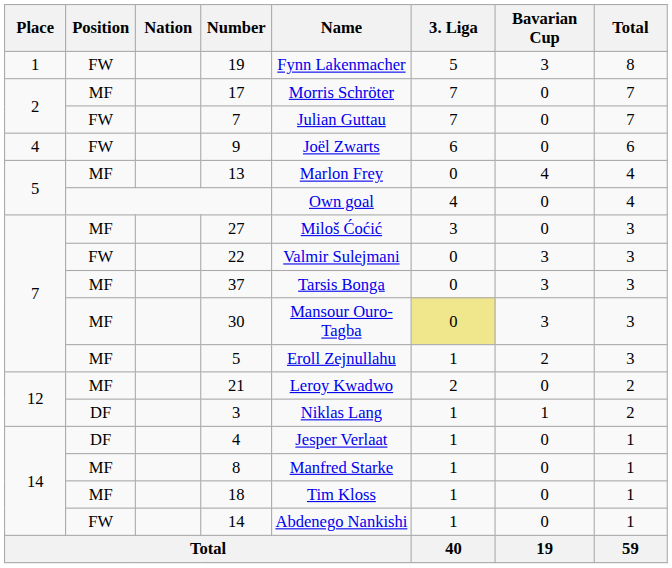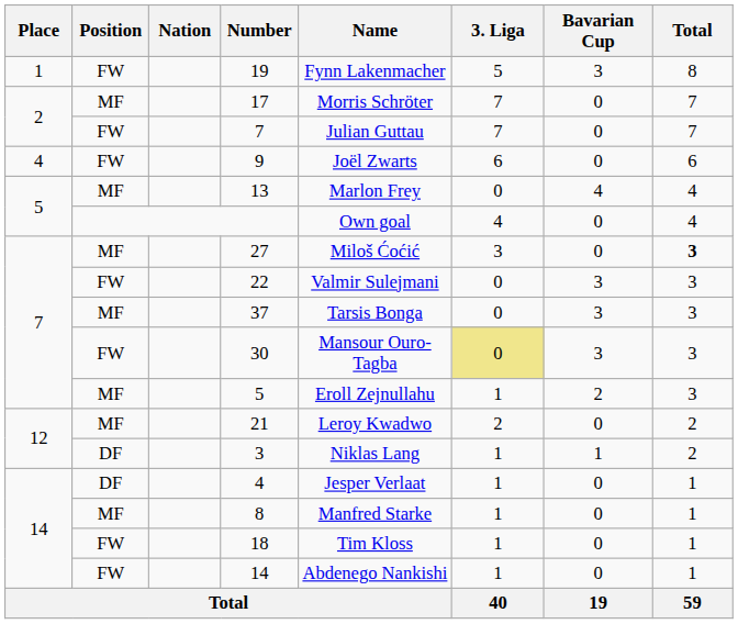 <table class="wikitable" style="font-size: 95%; text-align: center;">
 <tr>
 <th width=60>Place</th>
 <th width=60>Position</th>
 <th width=60>Nation</th>
 <th width=60>Number</th>
 <th width=150>Name</th>
 <th width=100>3. Liga</th>
 <th width=100>Bavarian Cup</th>
 <th width=80><strong>Total</strong></th>
 </tr>
 <tr>
 <td>1</td>
 <td>FW</td>
 <td></td>
 <td>19</td>
 <td><a href='#'>Fynn Lakenmacher</a></td>
 <td>5</td>
 <td>3</td>
 <td>8</td>
 </tr>
 <tr>
 <td rowspan="2">2</td>
 <td>MF</td>
 <td></td>
 <td>17</td>
 <td><a href='#'>Morris Schröter</a></td>
 <td>7</td>
 <td>0</td>
 <td>7</td>
 </tr>
 <tr>
 <td>FW</td>
 <td></td>
 <td>7</td>
 <td><a href='#'>Julian Guttau</a></td>
 <td>7</td>
 <td>0</td>
 <td>7</td>
 </tr>
 <tr>
 <td>4</td>
 <td>FW</td>
 <td></td>
 <td>9</td>
 <td><a href='#'>Joël Zwarts</a></td>
 <td>6</td>
 <td>0</td>
 <td>6</td>
 </tr>
 <tr>
 <td rowspan="2">5</td>
 <td>MF</td>
 <td></td>
 <td>13</td>
 <td><a href='#'>Marlon Frey</a></td>
 <td>0</td>
 <td>4</td>
 <td>4</td>
 </tr>
 <tr>
 <td colspan="3"></td>
 <td><a href='#'>Own goal</a></td>
 <td>4</td>
 <td>0</td>
 <td>4</td>
 </tr>
 <tr>
 <td rowspan="5">7</td>
 <td>MF</td>
 <td></td>
 <td>27</td>
 <td><a href='#'>Miloš Ćoćić</a></td>
 <td>3</td>
 <td>0</td>
-<td>3</td>
+<td><strong>3</strong></td>
 </tr>
 <tr>
 <td>FW</td>
 <td></td>
 <td>22</td>
 <td><a href='#'>Valmir Sulejmani</a></td>
 <td>0</td>
 <td>3</td>
 <td>3</td>
 </tr>
 <tr>
 <td>MF</td>
 <td></td>
 <td>37</td>
 <td><a href='#'>Tarsis Bonga</a></td>
 <td>0</td>
 <td>3</td>
 <td>3</td>
 </tr>
 <tr>
-<td>MF</td>
+<td>FW</td>
 <td></td>
 <td>30</td>
 <td><a href='#'>Mansour Ouro-Tagba</a></td>
 <td style="background: khaki;">0</td>
 <td>3</td>
 <td>3</td>
 </tr>
 <tr>
 <td>MF</td>
 <td></td>
 <td>5</td>
 <td><a href='#'>Eroll Zejnullahu</a></td>
 <td>1</td>
 <td>2</td>
 <td>3</td>
 </tr>
 <tr>
 <td rowspan="2">12</td>
 <td>MF</td>
 <td></td>
 <td>21</td>
 <td><a href='#'>Leroy Kwadwo</a></td>
 <td>2</td>
 <td>0</td>
 <td>2</td>
 </tr>
 <tr>
 <td>DF</td>
 <td></td>
 <td>3</td>
 <td><a href='#'>Niklas Lang</a></td>
 <td>1</td>
 <td>1</td>
 <td>2</td>
 </tr>
 <tr>
 <td rowspan="4">14</td>
 <td>DF</td>
 <td></td>
 <td>4</td>
 <td><a href='#'>Jesper Verlaat</a></td>
 <td>1</td>
 <td>0</td>
 <td>1</td>
 </tr>
 <tr>
 <td>MF</td>
 <td></td>
 <td>8</td>
 <td><a href='#'>Manfred Starke</a></td>
 <td>1</td>
 <td>0</td>
 <td>1</td>
 </tr>
 <tr>
-<td>MF</td>
+<td>FW</td>
 <td></td>
 <td>18</td>
 <td><a href='#'>Tim Kloss</a></td>
 <td>1</td>
 <td>0</td>
 <td>1</td>
 </tr>
 <tr>
 <td>FW</td>
 <td></td>
 <td>14</td>
 <td><a href='#'>Abdenego Nankishi</a></td>
 <td>1</td>
 <td>0</td>
 <td>1</td>
 </tr>
 <tr>
 <th colspan="5"><strong>Total</strong></th>
 <th>40</th>
 <th>19</th>
 <th><strong>59</strong></th>
 </tr>
 </table>
